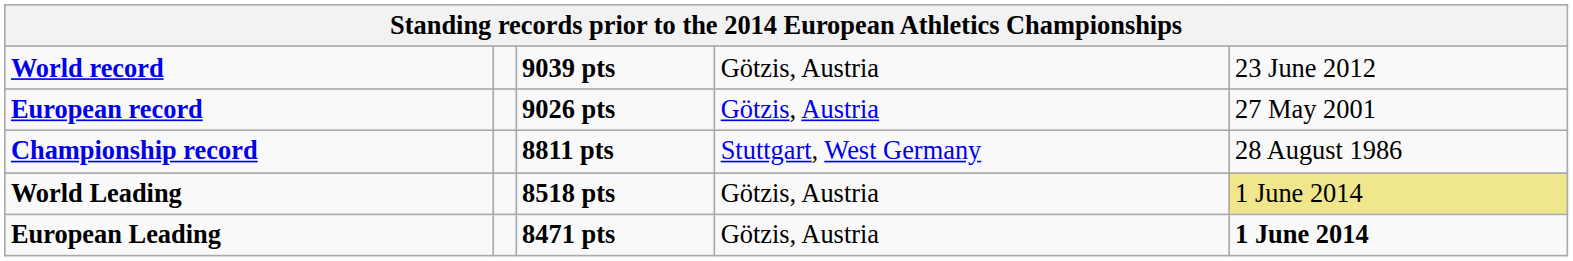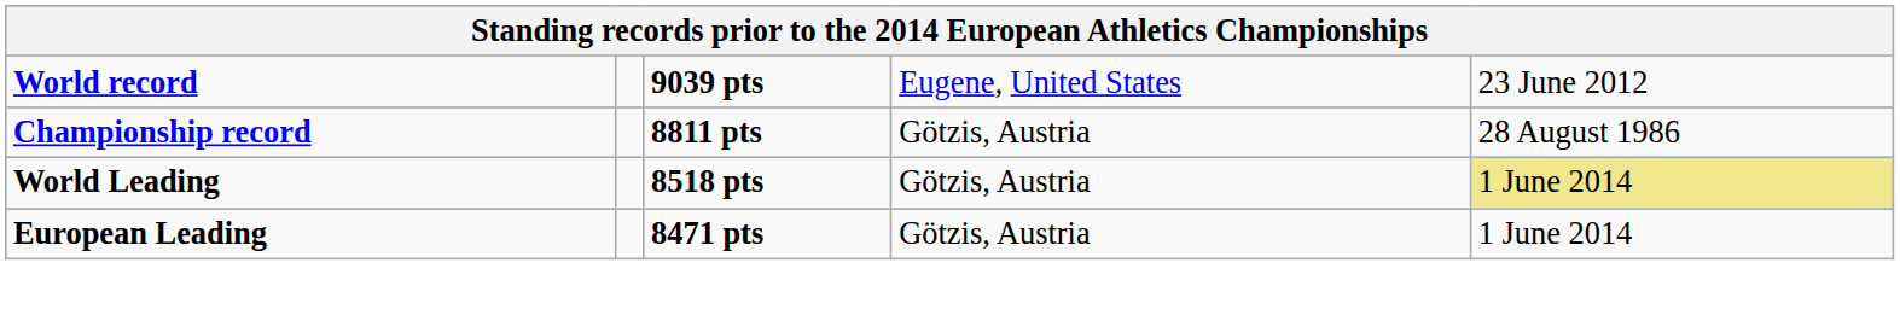 <table class="wikitable" width=75%>
 <tr>
 <th colspan="5">Standing records prior to the 2014 European Athletics Championships</th>
 </tr>
 <tr>
 <td><strong><a href='#'>World record</a></strong></td>
 <td></td>
 <td><strong>9039 pts</strong></td>
-<td>Götzis, Austria</td>
+<td><a href='#'>Eugene</a>, <a href='#'>United States</a></td>
 <td>23 June 2012</td>
-</tr>
-<tr>
-<td><strong><a href='#'>European record</a></strong></td>
-<td></td>
-<td><strong>9026 pts</strong></td>
-<td><a href='#'>Götzis</a>, <a href='#'>Austria</a></td>
-<td>27 May 2001</td>
 </tr>
 <tr>
 <td><strong><a href='#'>Championship record</a></strong></td>
 <td></td>
 <td><strong>8811 pts</strong></td>
-<td><a href='#'>Stuttgart</a>, <a href='#'>West Germany</a></td>
+<td>Götzis, Austria</td>
 <td>28 August 1986</td>
 </tr>
 <tr>
 <td><strong>World Leading</strong></td>
 <td></td>
 <td><strong>8518 pts</strong></td>
 <td>Götzis, Austria</td>
 <td style="background: khaki;">1 June 2014</td>
 </tr>
 <tr>
 <td><strong>European Leading</strong></td>
 <td></td>
 <td><strong>8471 pts</strong></td>
 <td>Götzis, Austria</td>
-<td><strong>1 June 2014</strong></td>
+<td>1 June 2014</td>
 </tr>
 </table>
